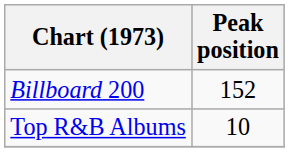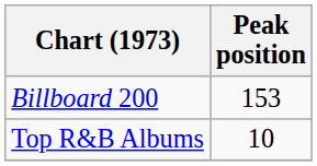 <table class="wikitable">
 <tr>
 <th>Chart (1973)</th>
 <th>Peak<br>position</th>
 </tr>
 <tr>
 <td><a href='#'><em>Billboard</em> 200</a></td>
-<td align="center">152</td>
+<td align="center">153</td>
 </tr>
 <tr>
 <td><a href='#'>Top R&B Albums</a></td>
 <td align="center">10</td>
 </tr>
 <tr>
 </tr>
 </table>
